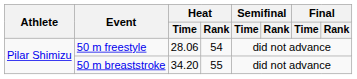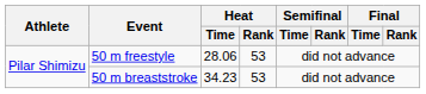 <table class=wikitable style="font-size:90%">
 <tr>
 <th rowspan="2">Athlete</th>
 <th rowspan="2">Event</th>
 <th colspan="2">Heat</th>
 <th colspan="2">Semifinal</th>
 <th colspan="2">Final</th>
 </tr>
 <tr style="font-size:95%">
 <th>Time</th>
 <th>Rank</th>
 <th>Time</th>
 <th>Rank</th>
 <th>Time</th>
 <th>Rank</th>
 </tr>
 <tr align=center>
 <td align=left rowspan=2><a href='#'>Pilar Shimizu</a></td>
 <td align=left><a href='#'>50 m freestyle</a></td>
 <td>28.06</td>
-<td>54</td>
+<td>53</td>
 <td colspan=4>did not advance</td>
 </tr>
 <tr align=center>
 <td align=left><a href='#'>50 m breaststroke</a></td>
-<td>34.20</td>
-<td>55</td>
+<td>34.23</td>
+<td>53</td>
 <td colspan=4>did not advance</td>
 </tr>
 </table>
